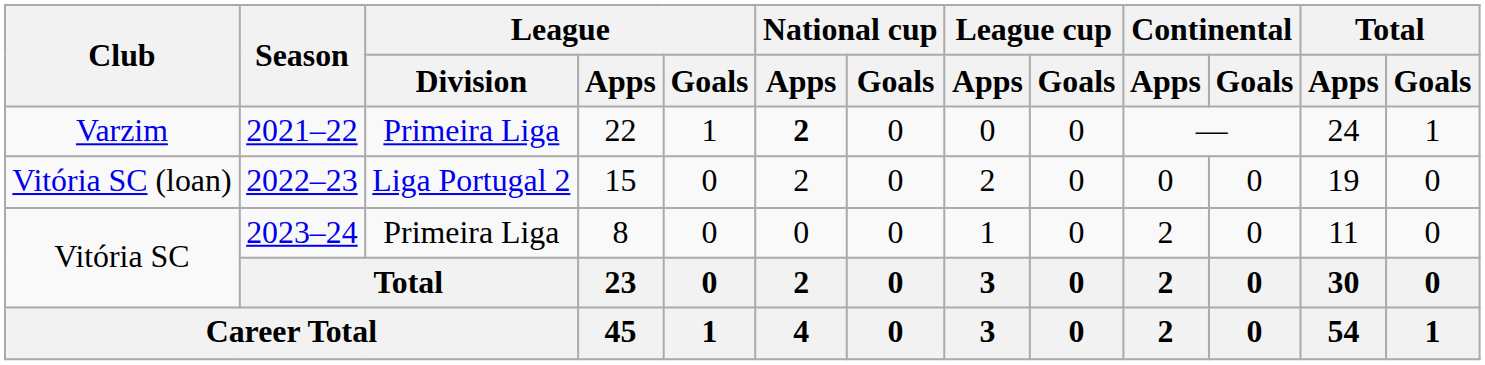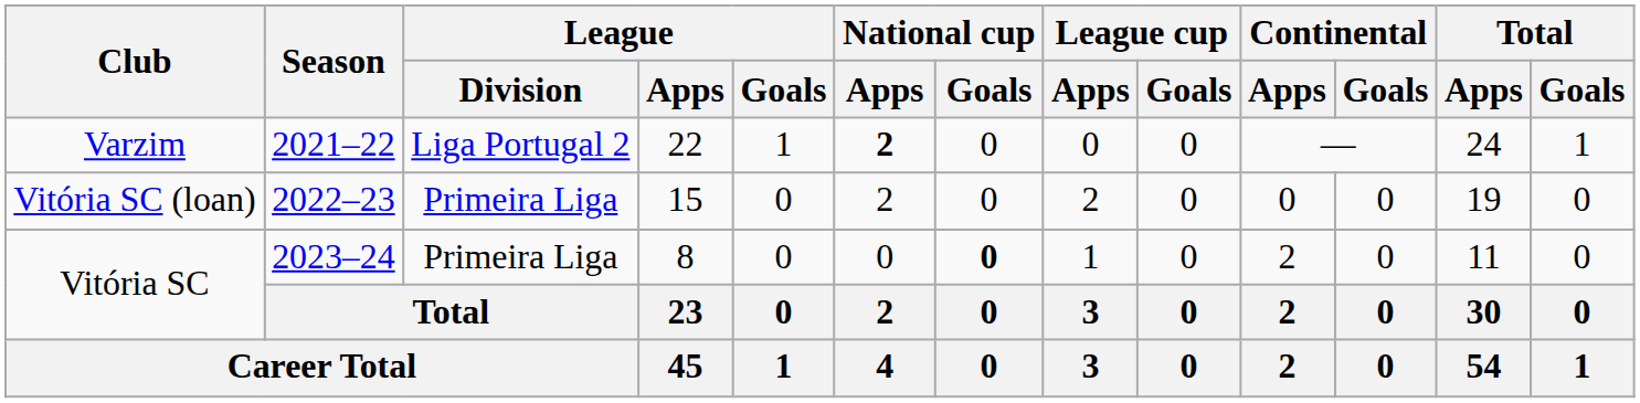 <table class="wikitable" style="text-align: center">
 <tr>
 <th rowspan="2">Club</th>
 <th rowspan="2">Season</th>
 <th colspan="3">League</th>
 <th colspan="2">National cup</th>
 <th colspan="2">League cup</th>
 <th colspan="2">Continental</th>
 <th colspan="2">Total</th>
 </tr>
 <tr>
 <th>Division</th>
 <th>Apps</th>
 <th>Goals</th>
 <th>Apps</th>
 <th>Goals</th>
 <th>Apps</th>
 <th>Goals</th>
 <th>Apps</th>
 <th>Goals</th>
 <th>Apps</th>
 <th>Goals</th>
 </tr>
 <tr>
 <td><a href='#'>Varzim</a></td>
 <td><a href='#'>2021–22</a></td>
-<td><a href='#'>Primeira Liga</a></td>
+<td><a href='#'>Liga Portugal 2</a></td>
 <td>22</td>
 <td>1</td>
 <td><strong>2</strong></td>
 <td>0</td>
 <td>0</td>
 <td>0</td>
 <td colspan="2">—</td>
 <td>24</td>
 <td>1</td>
 </tr>
 <tr>
 <td><a href='#'>Vitória SC</a> (loan)</td>
 <td><a href='#'>2022–23</a></td>
-<td><a href='#'>Liga Portugal 2</a></td>
+<td><a href='#'>Primeira Liga</a></td>
 <td>15</td>
 <td>0</td>
 <td>2</td>
 <td>0</td>
 <td>2</td>
 <td>0</td>
 <td>0</td>
 <td>0</td>
 <td>19</td>
 <td>0</td>
 </tr>
 <tr>
 <td rowspan="2">Vitória SC</td>
 <td><a href='#'>2023–24</a></td>
 <td>Primeira Liga</td>
 <td>8</td>
 <td>0</td>
 <td>0</td>
-<td>0</td>
+<td><strong>0</strong></td>
 <td>1</td>
 <td>0</td>
 <td>2</td>
 <td>0</td>
 <td>11</td>
 <td>0</td>
 </tr>
 <tr>
 <th colspan="2">Total</th>
 <th>23</th>
 <th>0</th>
 <th>2</th>
 <th>0</th>
 <th>3</th>
 <th>0</th>
 <th>2</th>
 <th>0</th>
 <th>30</th>
 <th>0</th>
 </tr>
 <tr>
 <th colspan="3">Career Total</th>
 <th>45</th>
 <th>1</th>
 <th>4</th>
 <th>0</th>
 <th>3</th>
 <th>0</th>
 <th>2</th>
 <th>0</th>
 <th>54</th>
 <th>1</th>
 </tr>
 </table>
